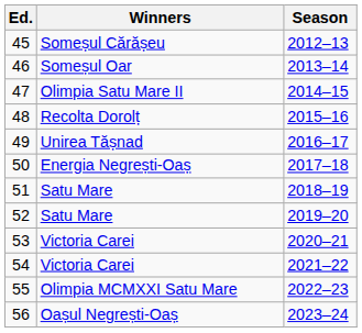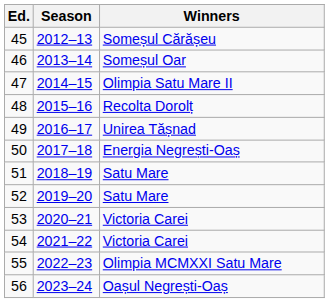 <table class="wikitable" style="font-size:90%">
 <tr>
 <th><abbr>Ed.</abbr></th>
+<th width="60">Season</th>
 <th width="220">Winners</th>
-<th width="60">Season</th>
 </tr>
 <tr>
 <td align=center>45</td>
+<td><a href='#'>2012–13</a></td>
 <td><a href='#'>Someșul Cărășeu</a></td>
-<td><a href='#'>2012–13</a></td>
 </tr>
 <tr>
 <td align=center>46</td>
+<td><a href='#'>2013–14</a></td>
 <td><a href='#'>Someșul Oar</a></td>
-<td><a href='#'>2013–14</a></td>
 </tr>
 <tr>
 <td align=center>47</td>
+<td><a href='#'>2014–15</a></td>
 <td><a href='#'>Olimpia Satu Mare II</a></td>
-<td><a href='#'>2014–15</a></td>
 </tr>
 <tr>
 <td align=center>48</td>
+<td><a href='#'>2015–16</a></td>
 <td><a href='#'>Recolta Dorolț</a></td>
-<td><a href='#'>2015–16</a></td>
 </tr>
 <tr>
 <td align=center>49</td>
+<td><a href='#'>2016–17</a></td>
 <td><a href='#'>Unirea Tășnad</a></td>
-<td><a href='#'>2016–17</a></td>
 </tr>
 <tr>
 <td align=center>50</td>
+<td><a href='#'>2017–18</a></td>
 <td><a href='#'>Energia Negrești-Oaș</a></td>
-<td><a href='#'>2017–18</a></td>
 </tr>
 <tr>
 <td align=center>51</td>
+<td><a href='#'>2018–19</a></td>
 <td><a href='#'>Satu Mare</a></td>
-<td><a href='#'>2018–19</a></td>
 </tr>
 <tr>
 <td align=center>52</td>
+<td><a href='#'>2019–20</a></td>
 <td><a href='#'>Satu Mare</a></td>
-<td><a href='#'>2019–20</a></td>
 </tr>
 <tr>
 <td align=center>53</td>
+<td><a href='#'>2020–21</a></td>
 <td><a href='#'>Victoria Carei</a></td>
-<td><a href='#'>2020–21</a></td>
 </tr>
 <tr>
 <td align=center>54</td>
+<td><a href='#'>2021–22</a></td>
 <td><a href='#'>Victoria Carei</a></td>
-<td><a href='#'>2021–22</a></td>
 </tr>
 <tr>
 <td align=center>55</td>
+<td><a href='#'>2022–23</a></td>
 <td><a href='#'>Olimpia MCMXXI Satu Mare</a></td>
-<td><a href='#'>2022–23</a></td>
 </tr>
 <tr>
 <td align=center>56</td>
+<td><a href='#'>2023–24</a></td>
 <td><a href='#'>Oașul Negrești-Oaș</a></td>
-<td><a href='#'>2023–24</a></td>
 </tr>
 </table>
